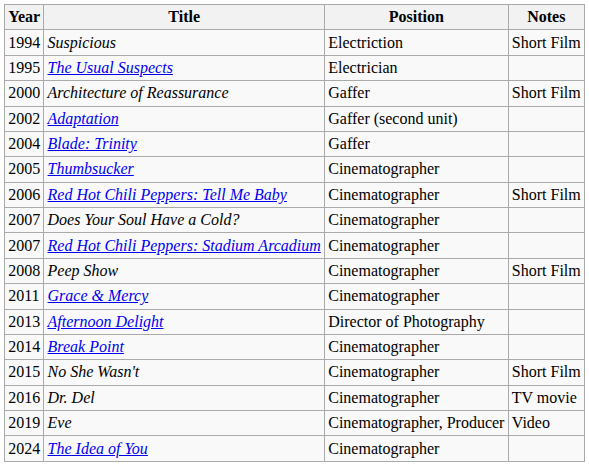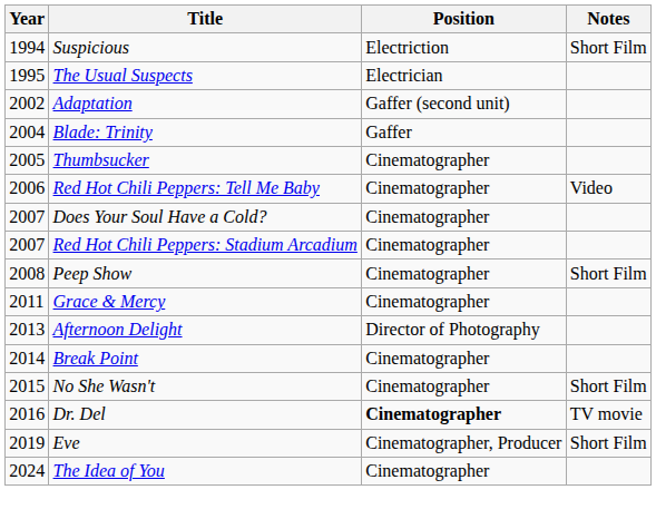 <table class="wikitable">
 <tr>
 <th>Year</th>
 <th>Title</th>
 <th>Position</th>
 <th>Notes</th>
 </tr>
 <tr>
 <td>1994</td>
 <td><em>Suspicious</em></td>
 <td>Electriction</td>
 <td>Short Film</td>
 </tr>
 <tr>
 <td>1995</td>
 <td><em><a href='#'>The Usual Suspects</a></em></td>
 <td>Electrician</td>
 <td></td>
-</tr>
-<tr>
-<td>2000</td>
-<td><em>Architecture of Reassurance</em></td>
-<td>Gaffer</td>
-<td>Short Film</td>
 </tr>
 <tr>
 <td>2002</td>
 <td><em><a href='#'>Adaptation</a></em></td>
 <td>Gaffer (second unit)</td>
 <td></td>
 </tr>
 <tr>
 <td>2004</td>
 <td><em><a href='#'>Blade: Trinity</a></em></td>
 <td>Gaffer</td>
 <td></td>
 </tr>
 <tr>
 <td>2005</td>
 <td><em><a href='#'>Thumbsucker</a></em></td>
 <td>Cinematographer</td>
 <td></td>
 </tr>
 <tr>
 <td>2006</td>
 <td><em><a href='#'>Red Hot Chili Peppers: Tell Me Baby</a></em></td>
 <td>Cinematographer</td>
-<td>Short Film</td>
+<td>Video</td>
 </tr>
 <tr>
 <td>2007</td>
 <td><em>Does Your Soul Have a Cold?</em></td>
 <td>Cinematographer</td>
 <td></td>
 </tr>
 <tr>
 <td>2007</td>
 <td><em><a href='#'>Red Hot Chili Peppers: Stadium Arcadium</a></em></td>
 <td>Cinematographer</td>
 <td></td>
 </tr>
 <tr>
 <td>2008</td>
 <td><em>Peep Show</em></td>
 <td>Cinematographer</td>
 <td>Short Film</td>
 </tr>
 <tr>
 <td>2011</td>
 <td><em><a href='#'>Grace & Mercy</a></em></td>
 <td>Cinematographer</td>
 <td></td>
 </tr>
 <tr>
 <td>2013</td>
 <td><em><a href='#'>Afternoon Delight</a></em></td>
 <td>Director of Photography</td>
 <td></td>
 </tr>
 <tr>
 <td>2014</td>
 <td><em><a href='#'>Break Point</a></em></td>
 <td>Cinematographer</td>
 <td></td>
 </tr>
 <tr>
 <td>2015</td>
 <td><em>No She Wasn't</em></td>
 <td>Cinematographer</td>
 <td>Short Film</td>
 </tr>
 <tr>
 <td>2016</td>
 <td><em>Dr. Del</em></td>
-<td>Cinematographer</td>
+<td><strong>Cinematographer</strong></td>
 <td>TV movie</td>
 </tr>
 <tr>
 <td>2019</td>
 <td><em>Eve</em></td>
 <td>Cinematographer, Producer</td>
-<td>Video</td>
+<td>Short Film</td>
 </tr>
 <tr>
 <td>2024</td>
 <td><em><a href='#'>The Idea of You</a></em></td>
 <td>Cinematographer</td>
 </tr>
 </table>
